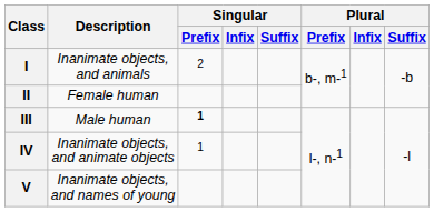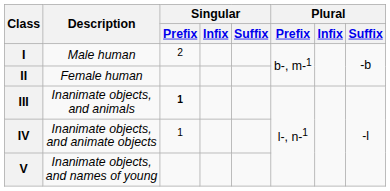 <table class="wikitable" style="text-align:center">
 <tr>
 <th rowspan="2">Class</th>
 <th rowspan="2">Description</th>
 <th colspan="3">Singular</th>
 <th colspan="3">Plural</th>
 </tr>
 <tr>
 <th><a href='#'>Prefix</a></th>
 <th><a href='#'>Infix</a></th>
 <th><a href='#'>Suffix</a></th>
 <th><a href='#'>Prefix</a></th>
 <th><a href='#'>Infix</a></th>
 <th><a href='#'>Suffix</a></th>
 </tr>
 <tr>
 <th>I</th>
-<td><em>Inanimate objects,<br>and animals</em></td>
+<td><em>Male human</em></td>
 <td><sup>2</sup></td>
 <td></td>
 <td></td>
 <td rowspan="2">b-, m-<sup>1</sup></td>
 <td rowspan="2"></td>
 <td rowspan="2">-b</td>
 </tr>
 <tr>
 <th>II</th>
 <td><em>Female human</em></td>
 <td></td>
 <td></td>
 <td></td>
 </tr>
 <tr>
 <th>III</th>
-<td><em>Male human</em></td>
+<td><em>Inanimate objects,<br>and animals</em></td>
 <td><strong><sup>1</sup></strong></td>
 <td></td>
 <td></td>
 <td rowspan="3">l-, n-<sup>1</sup></td>
 <td rowspan="3"></td>
 <td rowspan="3">-l</td>
 </tr>
 <tr>
 <th>IV</th>
 <td><em>Inanimate objects,<br>and animate objects</em></td>
 <td><sup>1</sup></td>
 <td></td>
 <td></td>
 </tr>
 <tr>
 <th>V</th>
 <td><em>Inanimate objects,<br>and names of young</em></td>
 <td></td>
 <td></td>
 <td></td>
 </tr>
 </table>
